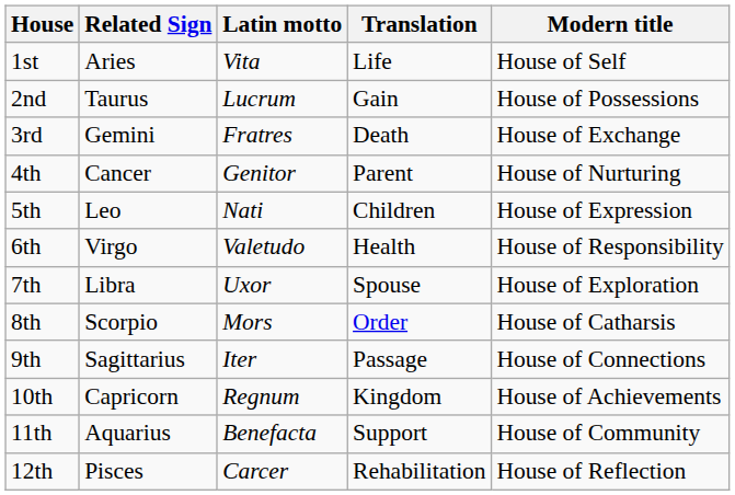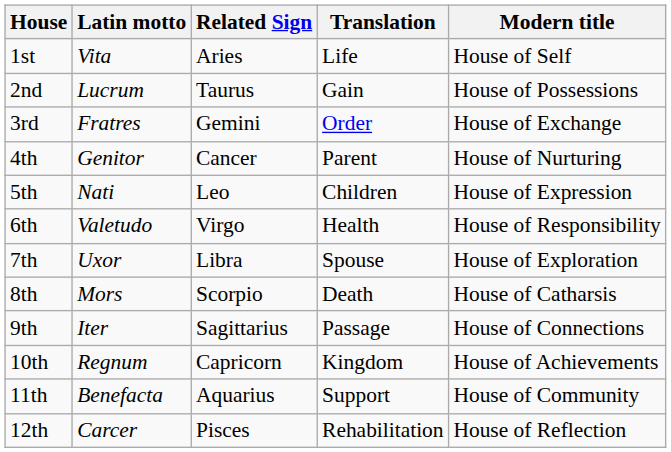 <table class="wikitable" align="right">
 <tr>
 <th><strong>House</strong></th>
+<th><strong>Latin motto</strong></th>
 <th><strong>Related <a href='#'>Sign</a></strong></th>
-<th><strong>Latin motto</strong></th>
 <th><strong>Translation</strong></th>
 <th><strong>Modern title</strong></th>
 </tr>
 <tr>
 <td>1st</td>
+<td><em>Vita</em></td>
 <td>Aries</td>
-<td><em>Vita</em></td>
 <td>Life</td>
 <td>House of Self</td>
 </tr>
 <tr>
 <td>2nd</td>
+<td><em>Lucrum</em></td>
 <td>Taurus</td>
-<td><em>Lucrum</em></td>
 <td>Gain</td>
 <td>House of Possessions</td>
 </tr>
 <tr>
 <td>3rd</td>
+<td><em>Fratres</em></td>
 <td>Gemini</td>
-<td><em>Fratres</em></td>
-<td>Death</td>
+<td><a href='#'>Order</a></td>
 <td>House of Exchange</td>
 </tr>
 <tr>
 <td>4th</td>
+<td><em>Genitor</em></td>
 <td>Cancer</td>
-<td><em>Genitor</em></td>
 <td>Parent</td>
 <td>House of Nurturing</td>
 </tr>
 <tr>
 <td>5th</td>
+<td><em>Nati</em></td>
 <td>Leo</td>
-<td><em>Nati</em></td>
 <td>Children</td>
 <td>House of Expression</td>
 </tr>
 <tr>
 <td>6th</td>
+<td><em>Valetudo</em></td>
 <td>Virgo</td>
-<td><em>Valetudo</em></td>
 <td>Health</td>
 <td>House of Responsibility</td>
 </tr>
 <tr>
 <td>7th</td>
+<td><em>Uxor</em></td>
 <td>Libra</td>
-<td><em>Uxor</em></td>
 <td>Spouse</td>
 <td>House of Exploration</td>
 </tr>
 <tr>
 <td>8th</td>
+<td><em>Mors</em></td>
 <td>Scorpio</td>
-<td><em>Mors</em></td>
-<td><a href='#'>Order</a></td>
+<td>Death</td>
 <td>House of Catharsis</td>
 </tr>
 <tr>
 <td>9th</td>
+<td><em>Iter</em></td>
 <td>Sagittarius</td>
-<td><em>Iter</em></td>
 <td>Passage</td>
 <td>House of Connections</td>
 </tr>
 <tr>
 <td>10th</td>
+<td><em>Regnum</em></td>
 <td>Capricorn</td>
-<td><em>Regnum</em></td>
 <td>Kingdom</td>
 <td>House of Achievements</td>
 </tr>
 <tr>
 <td>11th</td>
+<td><em>Benefacta</em></td>
 <td>Aquarius</td>
-<td><em>Benefacta</em></td>
 <td>Support</td>
 <td>House of Community</td>
 </tr>
 <tr>
 <td>12th</td>
+<td><em>Carcer</em></td>
 <td>Pisces</td>
-<td><em>Carcer</em></td>
 <td>Rehabilitation</td>
 <td>House of Reflection</td>
 </tr>
 </table>
